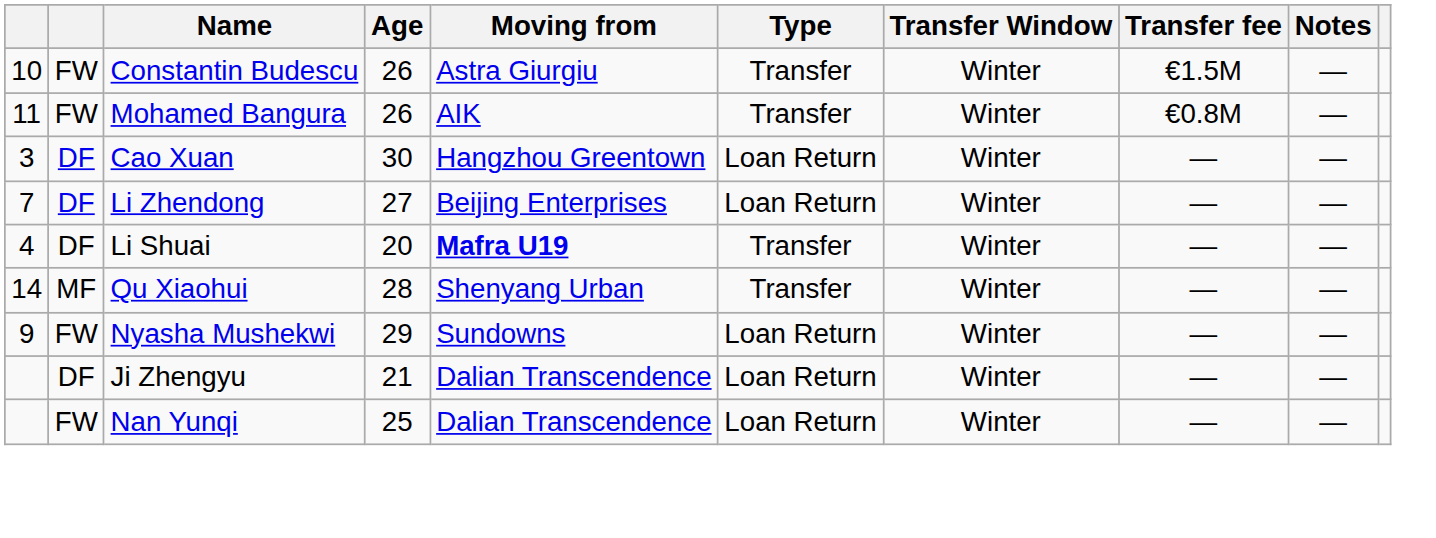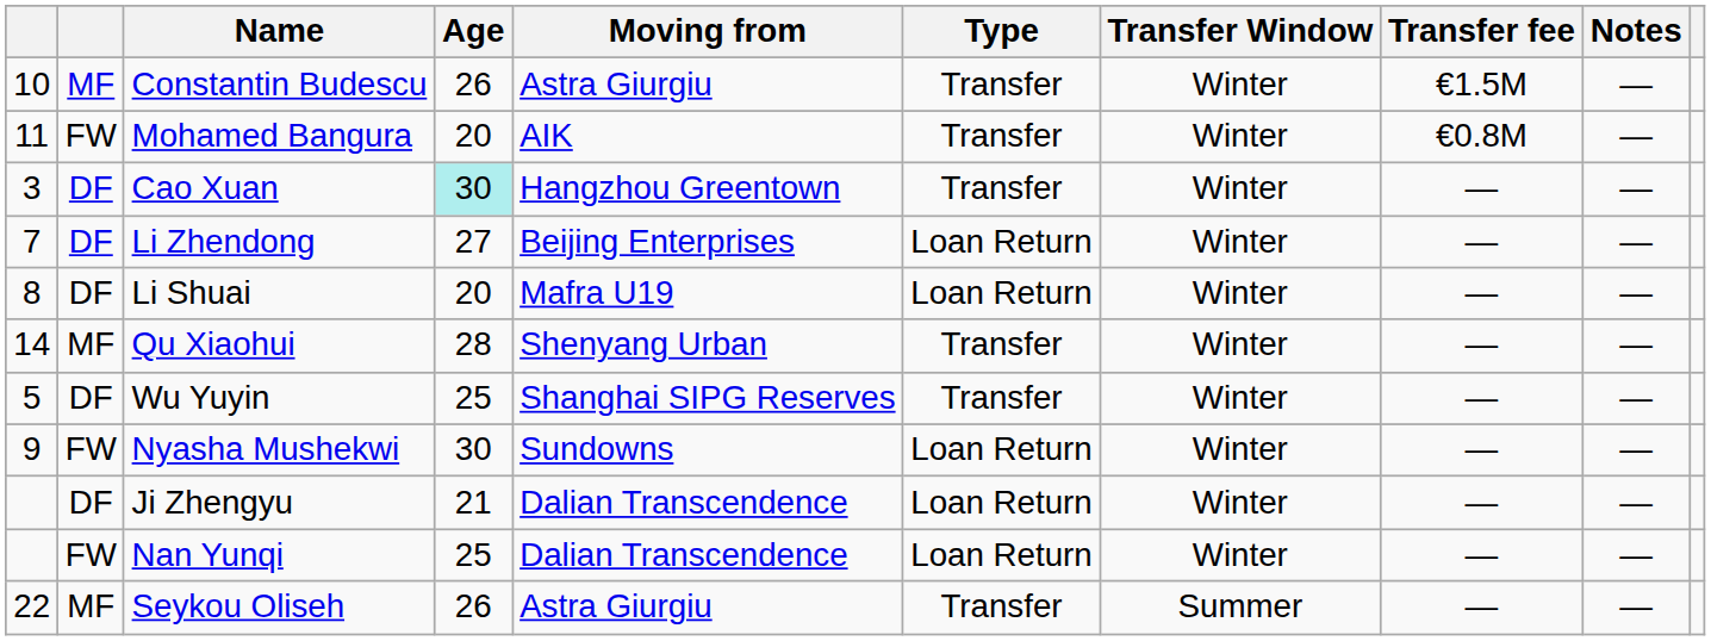 <table class="wikitable" Style="text-align: center">
 <tr>
 <th></th>
 <th></th>
 <th>Name</th>
 <th>Age</th>
 <th>Moving from</th>
 <th>Type</th>
 <th>Transfer Window</th>
 <th>Transfer fee</th>
 <th>Notes</th>
 <th></th>
 </tr>
 <tr>
 <td align=center>10</td>
-<td align=center>FW</td>
+<td align=center><a href='#'>MF</a></td>
 <td align= left> <a href='#'>Constantin Budescu</a></td>
 <td align=center>26</td>
 <td align= left> <a href='#'>Astra Giurgiu</a></td>
 <td>Transfer</td>
 <td>Winter</td>
 <td>€1.5M</td>
 <td>—</td>
 <td></td>
 </tr>
 <tr>
 <td align=center>11</td>
 <td align=center>FW</td>
 <td align= left> <a href='#'>Mohamed Bangura</a></td>
-<td align=center>26</td>
+<td align=center>20</td>
 <td align= left> <a href='#'>AIK</a></td>
 <td>Transfer</td>
 <td>Winter</td>
 <td>€0.8M</td>
 <td>—</td>
 <td></td>
 </tr>
 <tr>
 <td align=center>3</td>
 <td align=center><a href='#'>DF</a></td>
 <td align= left> <a href='#'>Cao Xuan</a></td>
-<td align=center>30</td>
+<td align=center style="background: paleturquoise;">30</td>
 <td align= left> <a href='#'>Hangzhou Greentown</a></td>
-<td>Loan Return</td>
+<td>Transfer</td>
 <td>Winter</td>
 <td>—</td>
 <td>—</td>
 <td></td>
 </tr>
 <tr>
 <td align=center>7</td>
 <td align=center><a href='#'>DF</a></td>
 <td align= left> <a href='#'>Li Zhendong</a></td>
 <td align=center>27</td>
 <td align= left> <a href='#'>Beijing Enterprises</a></td>
 <td>Loan Return</td>
 <td>Winter</td>
 <td>—</td>
 <td>—</td>
 <td></td>
 </tr>
 <tr>
-<td align=center>4</td>
+<td align=center>8</td>
 <td align=center>DF</td>
 <td align= left> Li Shuai</td>
 <td align=center>20</td>
-<td align= left><strong> <a href='#'>Mafra U19</a></strong></td>
-<td>Transfer</td>
+<td align= left> <a href='#'>Mafra U19</a></td>
+<td>Loan Return</td>
 <td>Winter</td>
 <td>—</td>
 <td>—</td>
 <td></td>
 </tr>
 <tr>
 <td align=center>14</td>
 <td align=center>MF</td>
 <td align= left> <a href='#'>Qu Xiaohui</a></td>
 <td align=center>28</td>
 <td align= left> <a href='#'>Shenyang Urban</a></td>
 <td>Transfer</td>
 <td>Winter</td>
 <td>—</td>
 <td>—</td>
 <td></td>
 </tr>
 <tr>
+<td align=center>5</td>
+<td align=center>DF</td>
+<td align= left> Wu Yuyin</td>
+<td align=center>25</td>
+<td align= left> <a href='#'>Shanghai SIPG Reserves</a></td>
+<td>Transfer</td>
+<td>Winter</td>
+<td>—</td>
+<td>—</td>
+<td></td>
+</tr>
+<tr>
 <td align=center>9</td>
 <td align=center>FW</td>
 <td align= left> <a href='#'>Nyasha Mushekwi</a></td>
-<td>29</td>
+<td>30</td>
 <td align= left> <a href='#'>Sundowns</a></td>
 <td>Loan Return</td>
 <td>Winter</td>
 <td>—</td>
 <td>—</td>
 <td></td>
 </tr>
 <tr>
 <td align=center></td>
 <td align=center>DF</td>
 <td align= left> Ji Zhengyu</td>
 <td align=center>21</td>
 <td align= left> <a href='#'>Dalian Transcendence</a></td>
 <td>Loan Return</td>
 <td>Winter</td>
 <td>—</td>
 <td>—</td>
 <td></td>
 </tr>
 <tr>
 <td align=center></td>
 <td align=center>FW</td>
 <td align= left> <a href='#'>Nan Yunqi</a></td>
 <td align=center>25</td>
 <td align= left> <a href='#'>Dalian Transcendence</a></td>
 <td>Loan Return</td>
 <td>Winter</td>
 <td>—</td>
 <td>—</td>
 <td></td>
 </tr>
+<tr>
+<td align=center>22</td>
+<td align=center>MF</td>
+<td align= left> <a href='#'>Seykou Oliseh</a></td>
+<td align=center>26</td>
+<td align= left> <a href='#'>Astra Giurgiu</a></td>
+<td>Transfer</td>
+<td>Summer</td>
+<td>—</td>
+<td>—</td>
+<td></td>
+</tr>
 </table>
